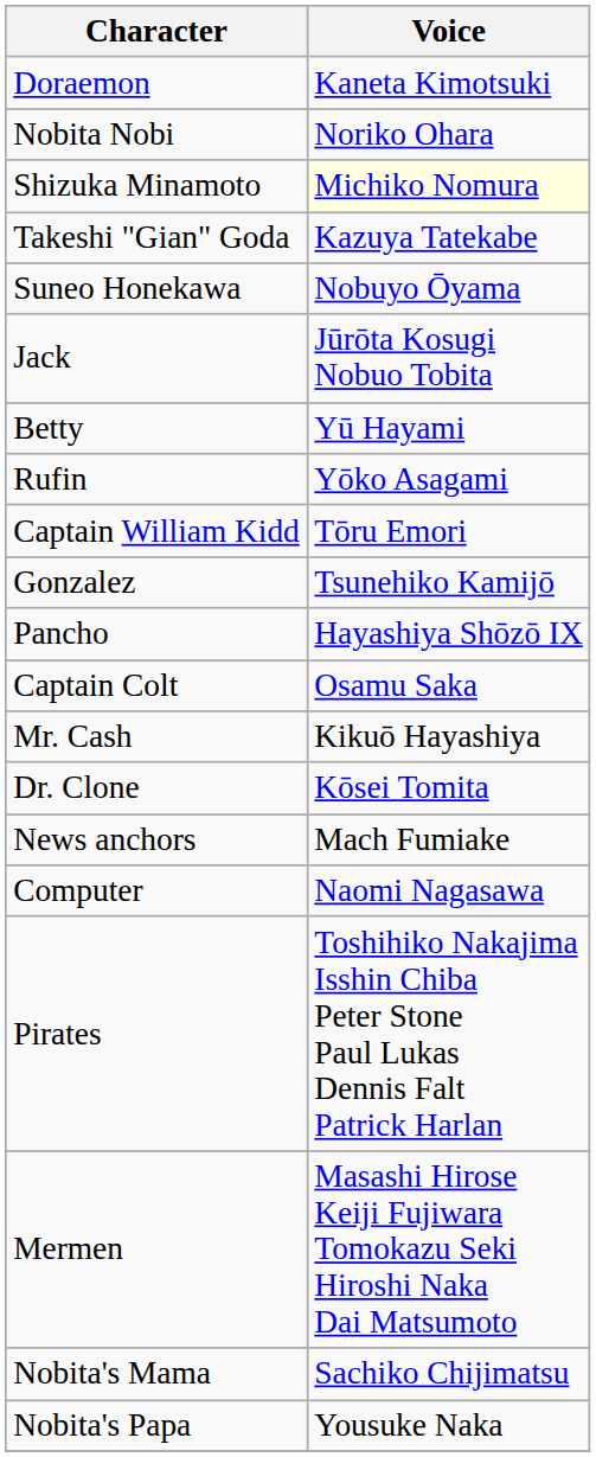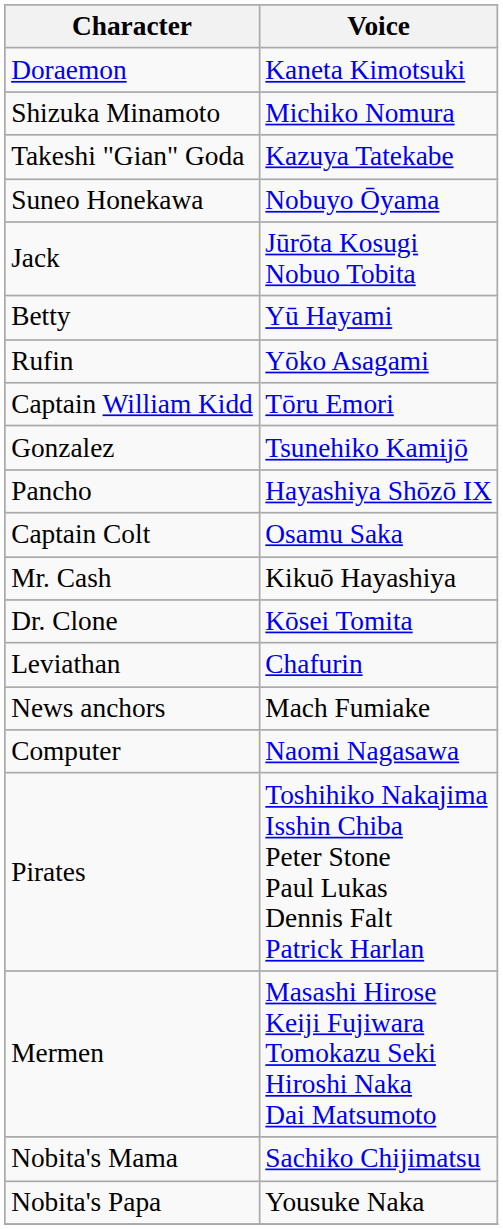 <table class="wikitable">
 <tr>
 <th>Character</th>
 <th>Voice</th>
 </tr>
 <tr>
 <td><a href='#'>Doraemon</a></td>
 <td><a href='#'>Kaneta Kimotsuki</a></td>
 </tr>
 <tr>
-<td>Nobita Nobi</td>
-<td><a href='#'>Noriko Ohara</a></td>
-</tr>
-<tr>
 <td>Shizuka Minamoto</td>
-<td style="background: lightyellow;"><a href='#'>Michiko Nomura</a></td>
+<td><a href='#'>Michiko Nomura</a></td>
 </tr>
 <tr>
 <td>Takeshi "Gian" Goda</td>
 <td><a href='#'>Kazuya Tatekabe</a></td>
 </tr>
 <tr>
 <td>Suneo Honekawa</td>
 <td><a href='#'>Nobuyo Ōyama</a></td>
 </tr>
 <tr>
 <td>Jack</td>
 <td><a href='#'>Jūrōta Kosugi</a><br><a href='#'>Nobuo Tobita</a></td>
 </tr>
 <tr>
 <td>Betty</td>
 <td><a href='#'>Yū Hayami</a></td>
 </tr>
 <tr>
 <td>Rufin</td>
 <td><a href='#'>Yōko Asagami</a></td>
 </tr>
 <tr>
 <td>Captain <a href='#'>William Kidd</a> </td>
 <td><a href='#'>Tōru Emori</a></td>
 </tr>
 <tr>
 <td>Gonzalez</td>
 <td><a href='#'>Tsunehiko Kamijō</a></td>
 </tr>
 <tr>
 <td>Pancho</td>
 <td><a href='#'>Hayashiya Shōzō IX</a></td>
 </tr>
 <tr>
 <td>Captain Colt</td>
 <td><a href='#'>Osamu Saka</a></td>
 </tr>
 <tr>
 <td>Mr. Cash</td>
 <td>Kikuō Hayashiya</td>
 </tr>
 <tr>
 <td>Dr. Clone</td>
 <td><a href='#'>Kōsei Tomita</a></td>
 </tr>
 <tr>
+<td>Leviathan</td>
+<td><a href='#'>Chafurin</a></td>
+</tr>
+<tr>
 <td>News anchors</td>
 <td>Mach Fumiake</td>
 </tr>
 <tr>
 <td>Computer</td>
 <td><a href='#'>Naomi Nagasawa</a></td>
 </tr>
 <tr>
 <td>Pirates</td>
 <td><a href='#'>Toshihiko Nakajima</a><br><a href='#'>Isshin Chiba</a><br>Peter Stone<br>Paul Lukas<br>Dennis Falt<br><a href='#'>Patrick Harlan</a></td>
 </tr>
 <tr>
 <td>Mermen</td>
 <td><a href='#'>Masashi Hirose</a><br><a href='#'>Keiji Fujiwara</a><br><a href='#'>Tomokazu Seki</a><br><a href='#'>Hiroshi Naka</a><br><a href='#'>Dai Matsumoto</a></td>
 </tr>
 <tr>
 <td>Nobita's Mama</td>
 <td><a href='#'>Sachiko Chijimatsu</a></td>
 </tr>
 <tr>
 <td>Nobita's Papa</td>
 <td>Yousuke Naka</td>
 </tr>
 <tr>
 </tr>
 </table>
